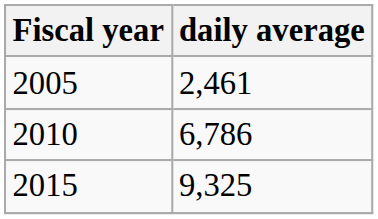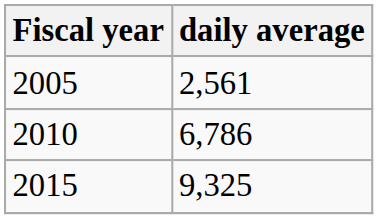 <table class="wikitable">
 <tr>
 <th>Fiscal year</th>
 <th>daily average</th>
 </tr>
 <tr>
 <td>2005</td>
-<td>2,461</td>
+<td>2,561</td>
 </tr>
 <tr>
 <td>2010</td>
 <td>6,786</td>
 </tr>
 <tr>
 <td>2015</td>
 <td>9,325</td>
 </tr>
 <tr>
 </tr>
 </table>
